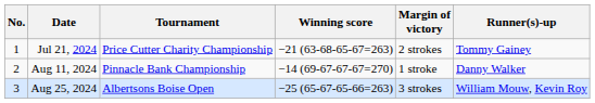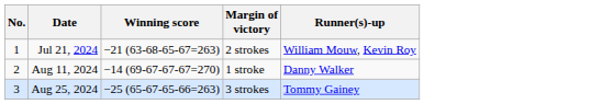 <table class="wikitable" style="font-size:95%;">
 <tr>
 <th>No.</th>
 <th>Date</th>
-<th>Tournament</th>
 <th>Winning score</th>
 <th>Margin of<br>victory</th>
 <th>Runner(s)-up</th>
 </tr>
 <tr>
 <td align=center>1</td>
 <td align=right>Jul 21, <a href='#'>2024</a></td>
-<td><a href='#'>Price Cutter Charity Championship</a></td>
 <td>−21 (63-68-65-67=263)</td>
 <td>2 strokes</td>
-<td> <a href='#'>Tommy Gainey</a></td>
+<td> <a href='#'>William Mouw</a>,  <a href='#'>Kevin Roy</a></td>
 </tr>
 <tr>
 <td align=center>2</td>
 <td align=right>Aug 11, 2024</td>
-<td><a href='#'>Pinnacle Bank Championship</a></td>
 <td>−14 (69-67-67-67=270)</td>
 <td>1 stroke</td>
 <td> <a href='#'>Danny Walker</a></td>
 </tr>
 <tr style="background:#D6E8FF;">
 <td align=center>3</td>
 <td align=right>Aug 25, 2024</td>
-<td><a href='#'>Albertsons Boise Open</a></td>
 <td>−25 (65-67-65-66=263)</td>
 <td>3 strokes</td>
-<td> <a href='#'>William Mouw</a>,  <a href='#'>Kevin Roy</a></td>
+<td> <a href='#'>Tommy Gainey</a></td>
 </tr>
 </table>
